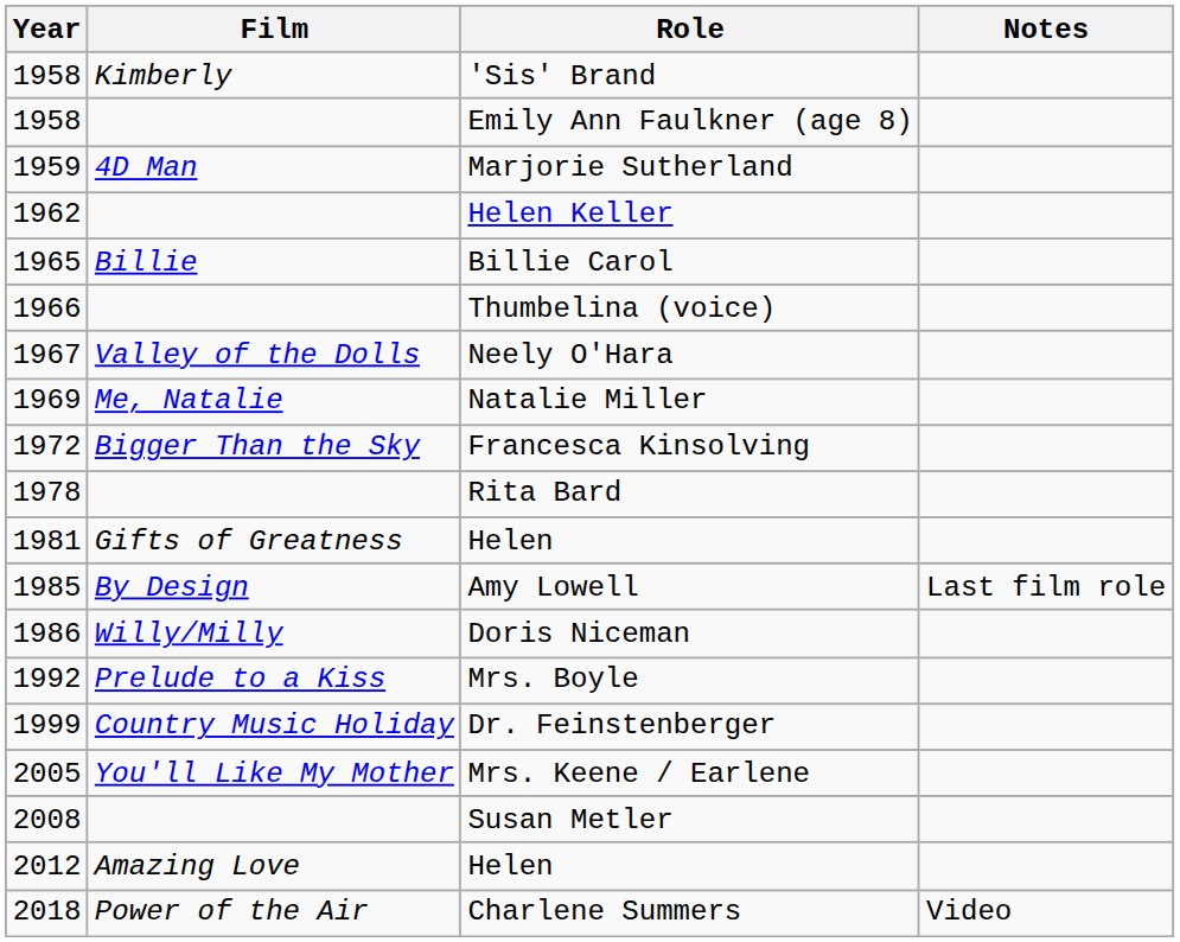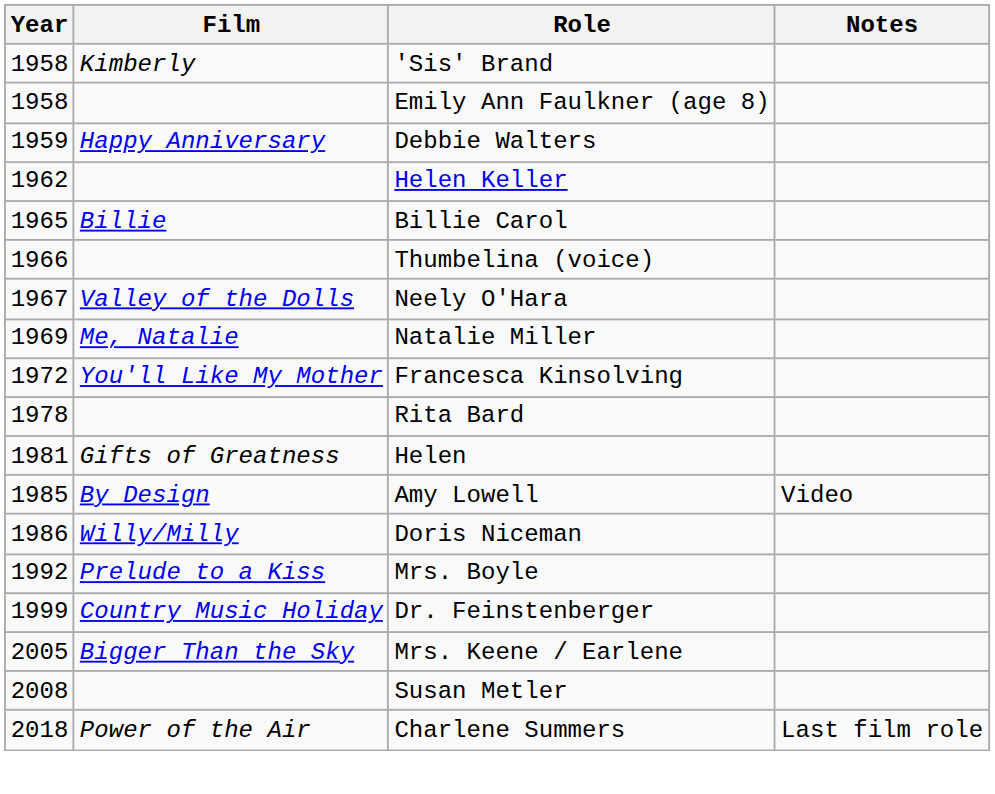 <table class="wikitable sortable">
 <tr>
 <th>Year</th>
 <th>Film</th>
 <th>Role</th>
 <th class="unsortable">Notes</th>
 </tr>
 <tr>
 <td>1958</td>
 <td><em>Kimberly</em></td>
 <td>'Sis' Brand</td>
 <td></td>
 </tr>
 <tr>
 <td>1958</td>
 <td><em></em></td>
 <td>Emily Ann Faulkner (age 8)</td>
 <td></td>
 </tr>
 <tr>
 <td>1959</td>
-<td><em><a href='#'>4D Man</a></em></td>
-<td>Marjorie Sutherland</td>
+<td><em><a href='#'>Happy Anniversary</a></em></td>
+<td>Debbie Walters</td>
 <td></td>
 </tr>
 <tr>
 <td>1962</td>
 <td><em></em></td>
 <td><a href='#'>Helen Keller</a></td>
 <td></td>
 </tr>
 <tr>
 <td>1965</td>
 <td><em><a href='#'>Billie</a></em></td>
 <td>Billie Carol</td>
 <td></td>
 </tr>
 <tr>
 <td>1966</td>
 <td><em></em></td>
 <td>Thumbelina (voice)</td>
 <td></td>
 </tr>
 <tr>
 <td>1967</td>
 <td><em><a href='#'>Valley of the Dolls</a></em></td>
 <td>Neely O'Hara</td>
 <td></td>
 </tr>
 <tr>
 <td>1969</td>
 <td><em><a href='#'>Me, Natalie</a></em></td>
 <td>Natalie Miller</td>
 <td></td>
 </tr>
 <tr>
 <td>1972</td>
-<td><em><a href='#'>Bigger Than the Sky</a></em></td>
+<td><em><a href='#'>You'll Like My Mother</a></em></td>
 <td>Francesca Kinsolving</td>
 <td></td>
 </tr>
 <tr>
 <td>1978</td>
 <td><em></em></td>
 <td>Rita Bard</td>
 <td></td>
 </tr>
 <tr>
 <td>1981</td>
 <td><em>Gifts of Greatness</em></td>
 <td>Helen</td>
 <td></td>
 </tr>
 <tr>
 <td>1985</td>
 <td><em><a href='#'>By Design</a></em></td>
 <td>Amy Lowell</td>
-<td>Last film role</td>
+<td>Video</td>
 </tr>
 <tr>
 <td>1986</td>
 <td><em><a href='#'>Willy/Milly</a></em></td>
 <td>Doris Niceman</td>
 <td></td>
 </tr>
 <tr>
 <td>1992</td>
 <td><em><a href='#'>Prelude to a Kiss</a></em></td>
 <td>Mrs. Boyle</td>
 <td></td>
 </tr>
 <tr>
 <td>1999</td>
 <td><em><a href='#'>Country Music Holiday</a></em></td>
 <td>Dr. Feinstenberger</td>
 <td></td>
 </tr>
 <tr>
 <td>2005</td>
-<td><em><a href='#'>You'll Like My Mother</a></em></td>
+<td><em><a href='#'>Bigger Than the Sky</a></em></td>
 <td>Mrs. Keene / Earlene</td>
 <td></td>
 </tr>
 <tr>
 <td>2008</td>
 <td><em></em></td>
 <td>Susan Metler</td>
 <td></td>
 </tr>
 <tr>
-<td>2012</td>
-<td><em>Amazing Love</em></td>
-<td>Helen</td>
-<td></td>
-</tr>
-<tr>
 <td>2018</td>
 <td><em>Power of the Air</em></td>
 <td>Charlene Summers</td>
-<td>Video</td>
+<td>Last film role</td>
 </tr>
 </table>
